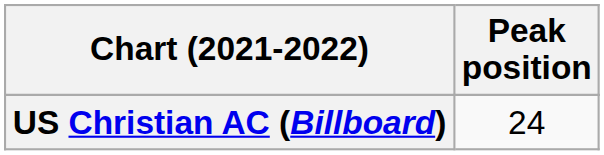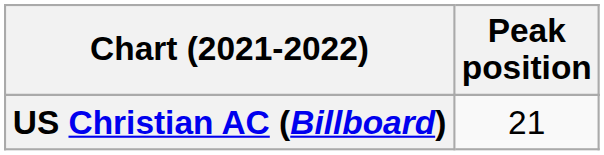 <table class="wikitable sortable plainrowheaders" style="text-align:center">
 <tr>
 <th scope="col">Chart (2021-2022)</th>
 <th scope="col">Peak<br> position</th>
 </tr>
 <tr>
 </tr>
 <tr>
 </tr>
 <tr>
 <th scope="row">US <a href='#'>Christian AC</a> (<em><a href='#'>Billboard</a></em>)</th>
-<td>24</td>
+<td>21</td>
 </tr>
 </table>
